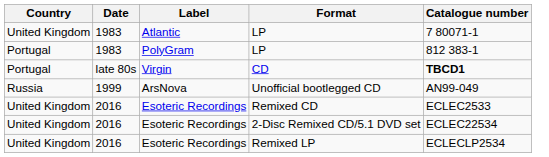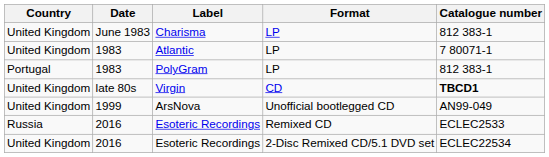 <table class="wikitable">
 <tr>
 <th>Country</th>
 <th>Date</th>
 <th>Label</th>
 <th>Format</th>
 <th>Catalogue number</th>
+</tr>
+<tr>
+<td>United Kingdom</td>
+<td>June 1983</td>
+<td><a href='#'>Charisma</a></td>
+<td><a href='#'>LP</a></td>
+<td>812 383-1</td>
 </tr>
 <tr>
 <td>United Kingdom</td>
 <td>1983</td>
 <td><a href='#'>Atlantic</a></td>
 <td>LP</td>
 <td>7 80071-1</td>
 </tr>
 <tr>
 <td>Portugal</td>
 <td>1983</td>
 <td><a href='#'>PolyGram</a></td>
 <td>LP</td>
 <td>812 383-1</td>
 </tr>
 <tr>
-<td>Portugal</td>
+<td>United Kingdom</td>
 <td>late 80s</td>
 <td><a href='#'>Virgin</a></td>
 <td><a href='#'>CD</a></td>
 <td><strong>TBCD1</strong></td>
 </tr>
 <tr>
-<td>Russia</td>
+<td>United Kingdom</td>
 <td>1999</td>
 <td>ArsNova</td>
 <td>Unofficial bootlegged CD</td>
 <td>AN99-049</td>
 </tr>
 <tr>
-<td>United Kingdom</td>
+<td>Russia</td>
 <td>2016</td>
 <td><a href='#'>Esoteric Recordings</a></td>
 <td>Remixed CD</td>
 <td>ECLEC2533</td>
 </tr>
 <tr>
 <td>United Kingdom</td>
 <td>2016</td>
 <td>Esoteric Recordings</td>
 <td>2-Disc Remixed CD/5.1 DVD set</td>
 <td>ECLEC22534</td>
 </tr>
-<tr>
-<td>United Kingdom</td>
-<td>2016</td>
-<td>Esoteric Recordings</td>
-<td>Remixed LP</td>
-<td>ECLECLP2534</td>
-</tr>
 </table>
